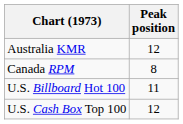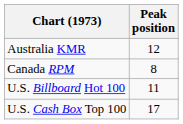 <table class="wikitable sortable">
 <tr>
 <th align="left">Chart (1973)</th>
 <th align="left">Peak<br>position</th>
 </tr>
 <tr>
 <td align="left">Australia <a href='#'>KMR</a></td>
 <td style="text-align:center;">12</td>
 </tr>
 <tr>
 <td align="left">Canada <a href='#'><em>RPM</em></a></td>
 <td style="text-align:center;">8</td>
 </tr>
 <tr>
 <td align="left">U.S. <em><a href='#'>Billboard</a></em> <a href='#'>Hot 100</a></td>
 <td style="text-align:center;">11</td>
 </tr>
 <tr>
 <td>U.S. <a href='#'><em>Cash Box</em></a> Top 100 </td>
-<td style="text-align:center;">12</td>
+<td style="text-align:center;">17</td>
 </tr>
 </table>
